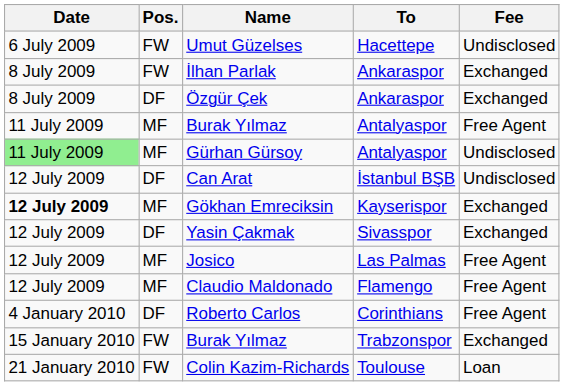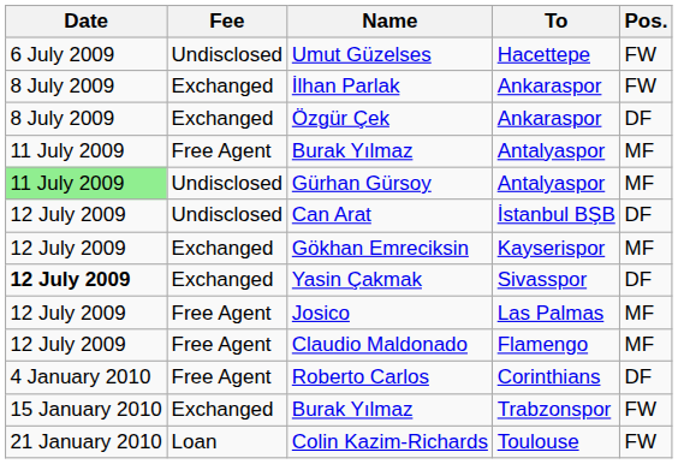 <table class="wikitable">
 <tr>
 <th>Date</th>
-<th>Pos.</th>
+<th>Fee</th>
 <th>Name</th>
 <th>To</th>
-<th>Fee</th>
+<th>Pos.</th>
 </tr>
 <tr>
 <td>6 July 2009</td>
-<td>FW</td>
+<td>Undisclosed</td>
 <td> <a href='#'>Umut Güzelses</a></td>
 <td> <a href='#'>Hacettepe</a></td>
-<td>Undisclosed</td>
+<td>FW</td>
 </tr>
 <tr>
 <td>8 July 2009</td>
-<td>FW</td>
+<td>Exchanged</td>
 <td> <a href='#'>İlhan Parlak</a></td>
 <td> <a href='#'>Ankaraspor</a></td>
-<td>Exchanged</td>
+<td>FW</td>
 </tr>
 <tr>
 <td>8 July 2009</td>
-<td>DF</td>
+<td>Exchanged</td>
 <td> <a href='#'>Özgür Çek</a></td>
 <td> <a href='#'>Ankaraspor</a></td>
-<td>Exchanged</td>
+<td>DF</td>
 </tr>
 <tr>
 <td>11 July 2009</td>
-<td>MF</td>
+<td>Free Agent</td>
 <td> <a href='#'>Burak Yılmaz</a></td>
 <td> <a href='#'>Antalyaspor</a></td>
-<td>Free Agent</td>
+<td>MF</td>
 </tr>
 <tr>
 <td style="background: lightgreen;">11 July 2009</td>
-<td>MF</td>
+<td>Undisclosed</td>
 <td> <a href='#'>Gürhan Gürsoy</a></td>
 <td> <a href='#'>Antalyaspor</a></td>
-<td>Undisclosed</td>
+<td>MF</td>
 </tr>
 <tr>
 <td>12 July 2009</td>
-<td>DF</td>
+<td>Undisclosed</td>
 <td> <a href='#'>Can Arat</a></td>
 <td> <a href='#'>İstanbul BŞB</a></td>
-<td>Undisclosed</td>
+<td>DF</td>
+</tr>
+<tr>
+<td>12 July 2009</td>
+<td>Exchanged</td>
+<td> <a href='#'>Gökhan Emreciksin</a></td>
+<td> <a href='#'>Kayserispor</a></td>
+<td>MF</td>
 </tr>
 <tr>
 <td><strong>12 July 2009</strong></td>
-<td>MF</td>
-<td> <a href='#'>Gökhan Emreciksin</a></td>
-<td> <a href='#'>Kayserispor</a></td>
 <td>Exchanged</td>
+<td> <a href='#'>Yasin Çakmak</a></td>
+<td> <a href='#'>Sivasspor</a></td>
+<td>DF</td>
 </tr>
 <tr>
 <td>12 July 2009</td>
-<td>DF</td>
-<td> <a href='#'>Yasin Çakmak</a></td>
-<td> <a href='#'>Sivasspor</a></td>
-<td>Exchanged</td>
+<td>Free Agent</td>
+<td> <a href='#'>Josico</a></td>
+<td> <a href='#'>Las Palmas</a></td>
+<td>MF</td>
 </tr>
 <tr>
 <td>12 July 2009</td>
-<td>MF</td>
-<td> <a href='#'>Josico</a></td>
-<td> <a href='#'>Las Palmas</a></td>
 <td>Free Agent</td>
-</tr>
-<tr>
-<td>12 July 2009</td>
-<td>MF</td>
 <td> <a href='#'>Claudio Maldonado</a></td>
 <td> <a href='#'>Flamengo</a></td>
-<td>Free Agent</td>
+<td>MF</td>
 </tr>
 <tr>
 <td>4 January 2010</td>
-<td>DF</td>
+<td>Free Agent</td>
 <td> <a href='#'>Roberto Carlos</a></td>
 <td> <a href='#'>Corinthians</a></td>
-<td>Free Agent</td>
+<td>DF</td>
 </tr>
 <tr>
 <td>15 January 2010</td>
-<td>FW</td>
+<td>Exchanged</td>
 <td> <a href='#'>Burak Yılmaz</a></td>
 <td> <a href='#'>Trabzonspor</a></td>
-<td>Exchanged</td>
+<td>FW</td>
 </tr>
 <tr>
 <td>21 January 2010</td>
-<td>FW</td>
+<td>Loan</td>
 <td> <a href='#'>Colin Kazim-Richards</a></td>
 <td> <a href='#'>Toulouse</a></td>
-<td>Loan</td>
+<td>FW</td>
 </tr>
 </table>
